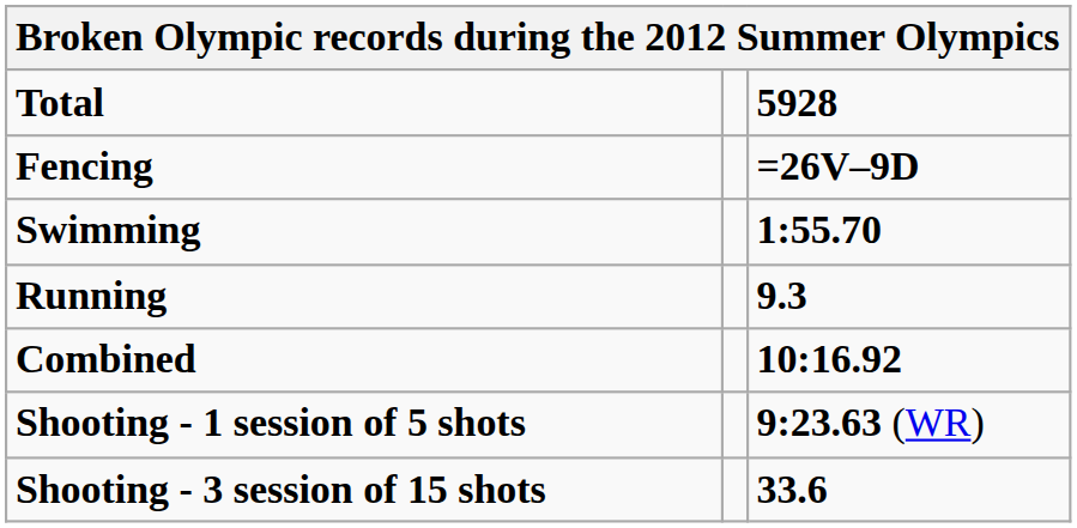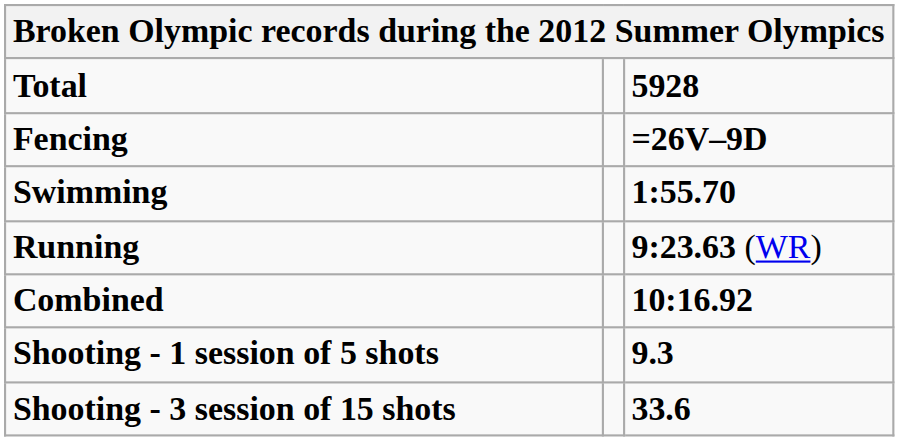 <table class="wikitable">
 <tr>
 <th colspan="5">Broken Olympic records during the 2012 Summer Olympics</th>
 </tr>
 <tr>
 <td><strong>Total</strong></td>
 <td></td>
 <td><strong>5928</strong></td>
 </tr>
 <tr>
 <td><strong>Fencing</strong></td>
 <td></td>
 <td><strong>=26V–9D</strong></td>
 </tr>
 <tr>
 <td><strong>Swimming</strong></td>
 <td></td>
 <td><strong>1:55.70</strong></td>
 </tr>
 <tr>
 <td><strong>Running</strong></td>
 <td></td>
-<td><strong>9.3</strong></td>
+<td><strong>9:23.63</strong> (<a href='#'>WR</a>)</td>
 </tr>
 <tr>
 <td><strong>Combined</strong></td>
 <td></td>
 <td><strong>10:16.92 </strong></td>
 </tr>
 <tr>
 <td><strong>Shooting - 1 session of 5 shots </strong></td>
 <td></td>
-<td><strong>9:23.63</strong> (<a href='#'>WR</a>)</td>
+<td><strong>9.3</strong></td>
 </tr>
 <tr>
 <td><strong>Shooting - 3 session of 15 shots </strong></td>
 <td></td>
 <td><strong>33.6</strong></td>
 </tr>
 </table>
